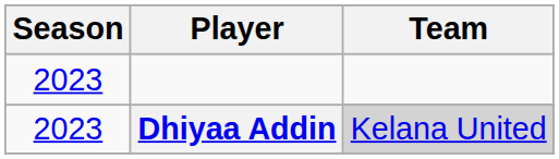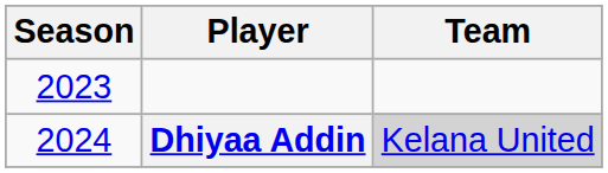 <table class="wikitable plainrowheaders">
 <tr>
 <th>Season</th>
 <th>Player</th>
 <th>Team</th>
 </tr>
 <tr>
 <td align=center><a href='#'>2023</a></td>
 <td></td>
 <td></td>
 </tr>
 <tr>
-<td align=center><a href='#'>2023</a></td>
+<td align=center><a href='#'>2024</a></td>
 <th scope="row"> <a href='#'>Dhiyaa Addin</a></th>
 <td style="background: lightgrey;"><a href='#'>Kelana United</a></td>
 </tr>
 </table>
